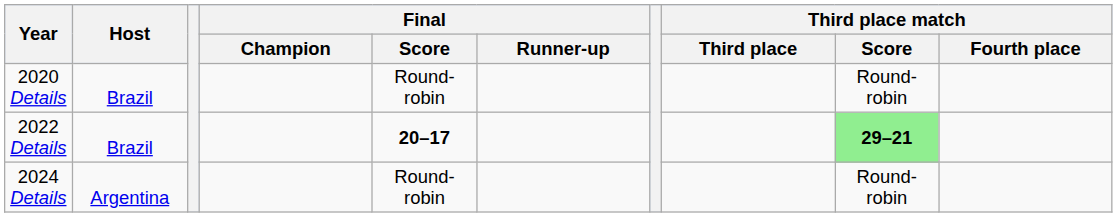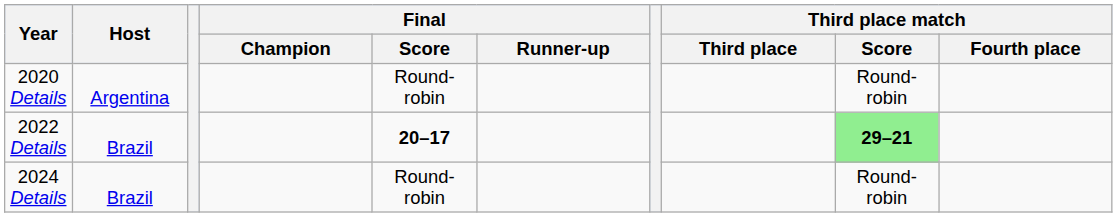 <table class="wikitable" style="font-size:90%; width: 98%; text-align: center;">
 <tr bgcolor=#C1D8FF>
 <th rowspan=2 width=5%>Year</th>
 <th rowspan=2 width=10%>Host</th>
 <th width=1% rowspan=5 bgcolor=ffffff></th>
 <th colspan=3>Final</th>
 <th width=1% rowspan=5 bgcolor=ffffff></th>
 <th colspan=3>Third place match</th>
 </tr>
 <tr bgcolor=#EFEFEF>
 <th width=15%>Champion</th>
 <th width=9%>Score</th>
 <th width=15%>Runner-up</th>
 <th width=15%>Third place</th>
 <th width=9%>Score</th>
 <th width=15%>Fourth place</th>
 </tr>
 <tr>
 <td>2020<br><em><a href='#'>Details</a></em></td>
-<td><br><a href='#'>Brazil</a></td>
+<td><br><a href='#'>Argentina</a></td>
 <td><strong></strong></td>
 <td>Round-robin</td>
 <td></td>
 <td></td>
 <td>Round-robin</td>
 <td></td>
 </tr>
 <tr>
 <td>2022<br><em><a href='#'>Details</a></em></td>
 <td><br><a href='#'>Brazil</a></td>
 <td><strong></strong></td>
 <td><strong>20–17</strong></td>
 <td></td>
 <td></td>
 <td style="background: lightgreen;"><strong>29–21</strong></td>
 <td></td>
 </tr>
 <tr>
 <td>2024<br><em><a href='#'>Details</a></em></td>
-<td><br><a href='#'>Argentina</a></td>
+<td><br><a href='#'>Brazil</a></td>
 <td><strong></strong></td>
 <td>Round-robin</td>
 <td></td>
 <td></td>
 <td>Round-robin</td>
 <td></td>
 </tr>
 </table>
